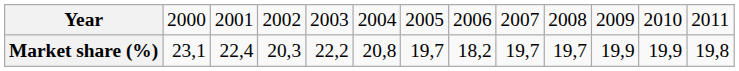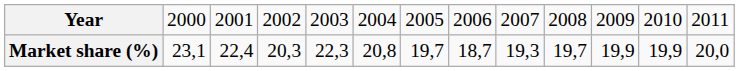 <table class="wikitable">
 <tr>
 <th class="hintergrundfarbe5">Year</th>
 <td>2000</td>
 <td>2001</td>
 <td>2002</td>
 <td>2003</td>
 <td>2004</td>
 <td>2005</td>
 <td>2006</td>
 <td>2007</td>
 <td>2008</td>
 <td>2009</td>
 <td>2010</td>
 <td>2011</td>
 </tr>
 <tr style="text-align:right">
 <th class="hintergrundfarbe5">Market share (%)</th>
 <td>23,1</td>
 <td>22,4</td>
 <td>20,3</td>
-<td>22,2</td>
+<td>22,3</td>
 <td>20,8</td>
 <td>19,7</td>
-<td>18,2</td>
-<td>19,7</td>
+<td>18,7</td>
+<td>19,3</td>
 <td>19,7</td>
 <td>19,9</td>
 <td>19,9</td>
-<td>19,8</td>
+<td>20,0</td>
 </tr>
 </table>
